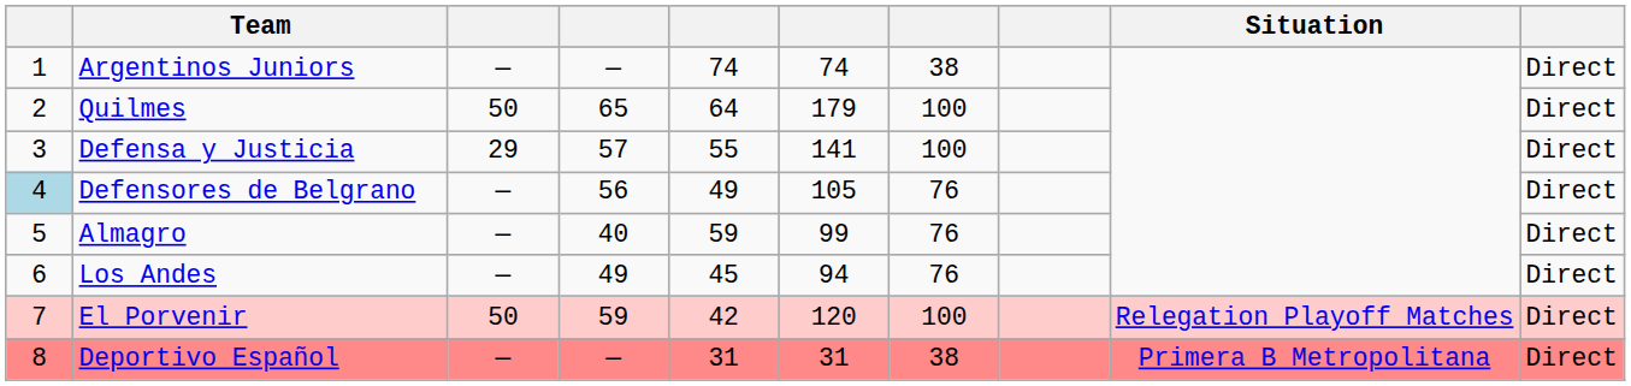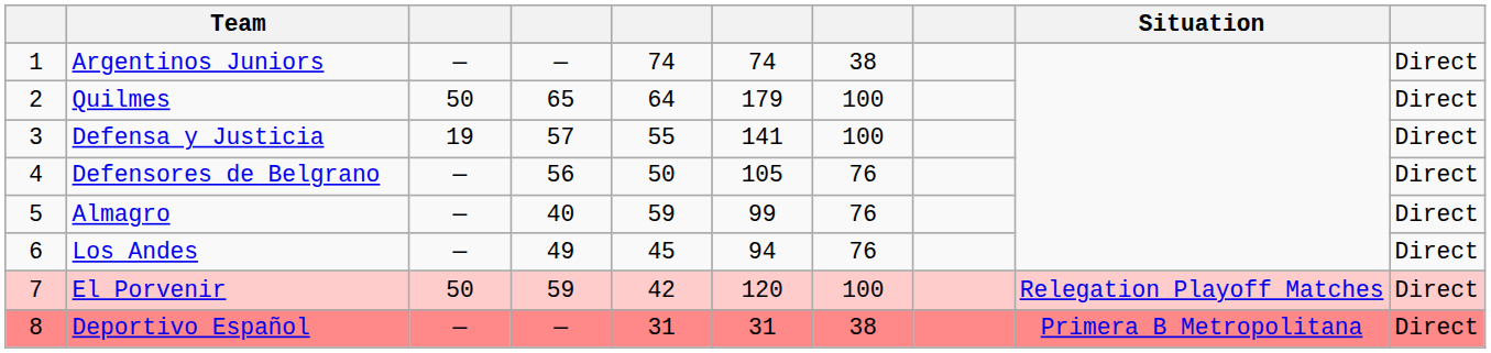 <table class="wikitable" style="text-align: center;">
 <tr>
 <th width=28><br></th>
 <th width=185>Team</th>
 <th width=50></th>
 <th width=50></th>
 <th width=50></th>
 <th width=50></th>
 <th width=50></th>
 <th width=50><br></th>
 <th>Situation</th>
 <th><br></th>
 </tr>
 <tr>
 <td>1</td>
 <td align="left"><a href='#'>Argentinos Juniors</a></td>
 <td>—</td>
 <td>—</td>
 <td>74</td>
 <td>74</td>
 <td>38</td>
 <td><strong></strong></td>
 <td rowspan=6></td>
 <td>Direct</td>
 </tr>
 <tr>
 <td>2</td>
 <td align="left"><a href='#'>Quilmes</a></td>
 <td>50</td>
 <td>65</td>
 <td>64</td>
 <td>179</td>
 <td>100</td>
 <td><strong></strong></td>
 <td>Direct</td>
 </tr>
 <tr>
 <td>3</td>
 <td align="left"><a href='#'>Defensa y Justicia</a></td>
-<td>29</td>
+<td>19</td>
 <td>57</td>
 <td>55</td>
 <td>141</td>
 <td>100</td>
 <td><strong></strong></td>
 <td>Direct</td>
 </tr>
 <tr>
-<td style="background: lightblue;">4</td>
+<td>4</td>
 <td align="left"><a href='#'>Defensores de Belgrano</a></td>
 <td>—</td>
 <td>56</td>
-<td>49</td>
+<td>50</td>
 <td>105</td>
 <td>76</td>
 <td><strong></strong></td>
 <td>Direct</td>
 </tr>
 <tr>
 <td>5</td>
 <td align="left"><a href='#'>Almagro</a></td>
 <td>—</td>
 <td>40</td>
 <td>59</td>
 <td>99</td>
 <td>76</td>
 <td><strong></strong></td>
 <td>Direct</td>
 </tr>
 <tr>
 <td>6</td>
 <td align="left"><a href='#'>Los Andes</a></td>
 <td>—</td>
 <td>49</td>
 <td>45</td>
 <td>94</td>
 <td>76</td>
 <td><strong></strong></td>
 <td>Direct</td>
 </tr>
 <tr bgcolor=#FFCCCC>
 <td>7</td>
 <td align="left"><a href='#'>El Porvenir</a></td>
 <td>50</td>
 <td>59</td>
 <td>42</td>
 <td>120</td>
 <td>100</td>
 <td><strong></strong></td>
 <td bgcolor=#FFCCCC><a href='#'>Relegation Playoff Matches</a></td>
 <td>Direct</td>
 </tr>
 <tr bgcolor=#FF8888>
 <td>8</td>
 <td align="left"><a href='#'>Deportivo Español</a></td>
 <td>—</td>
 <td>—</td>
 <td>31</td>
 <td>31</td>
 <td>38</td>
 <td><strong></strong></td>
 <td bgcolor=#FF8888><a href='#'>Primera B Metropolitana</a></td>
 <td>Direct</td>
 </tr>
 </table>
